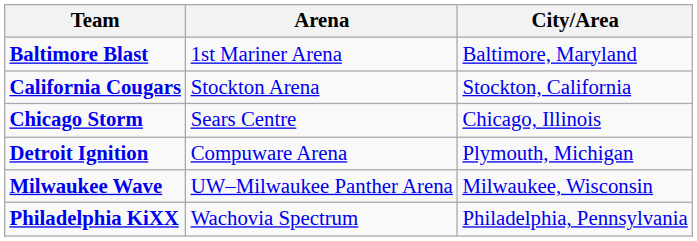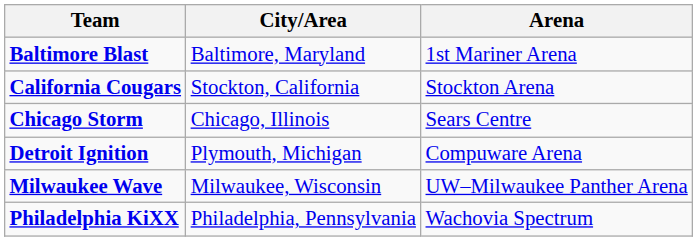 <table class="wikitable">
 <tr>
 <th>Team</th>
+<th>City/Area</th>
 <th>Arena</th>
-<th>City/Area</th>
 </tr>
 <tr>
 <td><strong><a href='#'>Baltimore Blast</a></strong></td>
+<td><a href='#'>Baltimore, Maryland</a></td>
 <td><a href='#'>1st Mariner Arena</a></td>
-<td><a href='#'>Baltimore, Maryland</a></td>
 </tr>
 <tr>
 <td><strong><a href='#'>California Cougars</a></strong></td>
+<td><a href='#'>Stockton, California</a></td>
 <td><a href='#'>Stockton Arena</a></td>
-<td><a href='#'>Stockton, California</a></td>
 </tr>
 <tr>
 <td><strong><a href='#'>Chicago Storm</a></strong></td>
+<td><a href='#'>Chicago, Illinois</a></td>
 <td><a href='#'>Sears Centre</a></td>
-<td><a href='#'>Chicago, Illinois</a></td>
 </tr>
 <tr>
 <td><strong><a href='#'>Detroit Ignition</a></strong></td>
+<td><a href='#'>Plymouth, Michigan</a></td>
 <td><a href='#'>Compuware Arena</a></td>
-<td><a href='#'>Plymouth, Michigan</a></td>
 </tr>
 <tr>
 <td><strong><a href='#'>Milwaukee Wave</a></strong></td>
+<td><a href='#'>Milwaukee, Wisconsin</a></td>
 <td><a href='#'>UW–Milwaukee Panther Arena</a></td>
-<td><a href='#'>Milwaukee, Wisconsin</a></td>
 </tr>
 <tr>
 <td><strong><a href='#'>Philadelphia KiXX</a></strong></td>
+<td><a href='#'>Philadelphia, Pennsylvania</a></td>
 <td><a href='#'>Wachovia Spectrum</a></td>
-<td><a href='#'>Philadelphia, Pennsylvania</a></td>
 </tr>
 </table>
